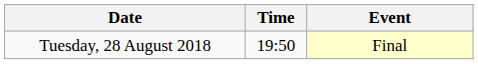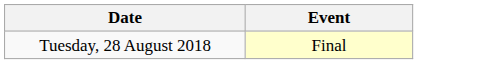 <table class = "wikitable" style="text-align:center;">
 <tr>
 <th width=220>Date</th>
-<th width=50>Time</th>
 <th width=150>Event</th>
 </tr>
 <tr>
 <td>Tuesday, 28 August 2018</td>
-<td>19:50</td>
 <td bgcolor=ffffcc>Final</td>
 </tr>
 </table>
